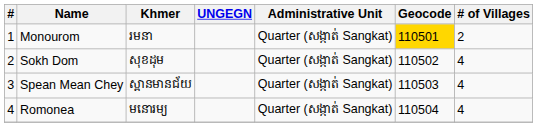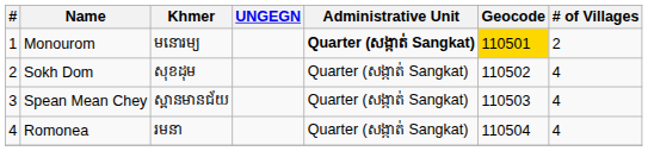 <table class="wikitable sortable">
 <tr>
 <th>#</th>
 <th>Name</th>
 <th>Khmer</th>
 <th><a href='#'>UNGEGN</a></th>
 <th>Administrative Unit</th>
 <th>Geocode</th>
 <th># of Villages</th>
 </tr>
 <tr>
 <td>1</td>
 <td>Monourom</td>
-<td>រមនា</td>
+<td>មនោរម្យ</td>
 <td></td>
-<td>Quarter (សង្កាត់ Sangkat)</td>
+<td><strong>Quarter (សង្កាត់ Sangkat)</strong></td>
 <td style="background: gold;">110501</td>
 <td>2</td>
 </tr>
 <tr>
 <td>2</td>
 <td>Sokh Dom</td>
 <td>សុខដុម</td>
 <td></td>
 <td>Quarter (សង្កាត់ Sangkat)</td>
 <td>110502</td>
 <td>4</td>
 </tr>
 <tr>
 <td>3</td>
 <td>Spean Mean Chey</td>
 <td>ស្ពានមានជ័យ</td>
 <td></td>
 <td>Quarter (សង្កាត់ Sangkat)</td>
 <td>110503</td>
 <td>4</td>
 </tr>
 <tr>
 <td>4</td>
 <td>Romonea</td>
-<td>មនោរម្យ</td>
+<td>រមនា</td>
 <td></td>
 <td>Quarter (សង្កាត់ Sangkat)</td>
 <td>110504</td>
 <td>4</td>
 </tr>
 <tr>
 </tr>
 </table>
